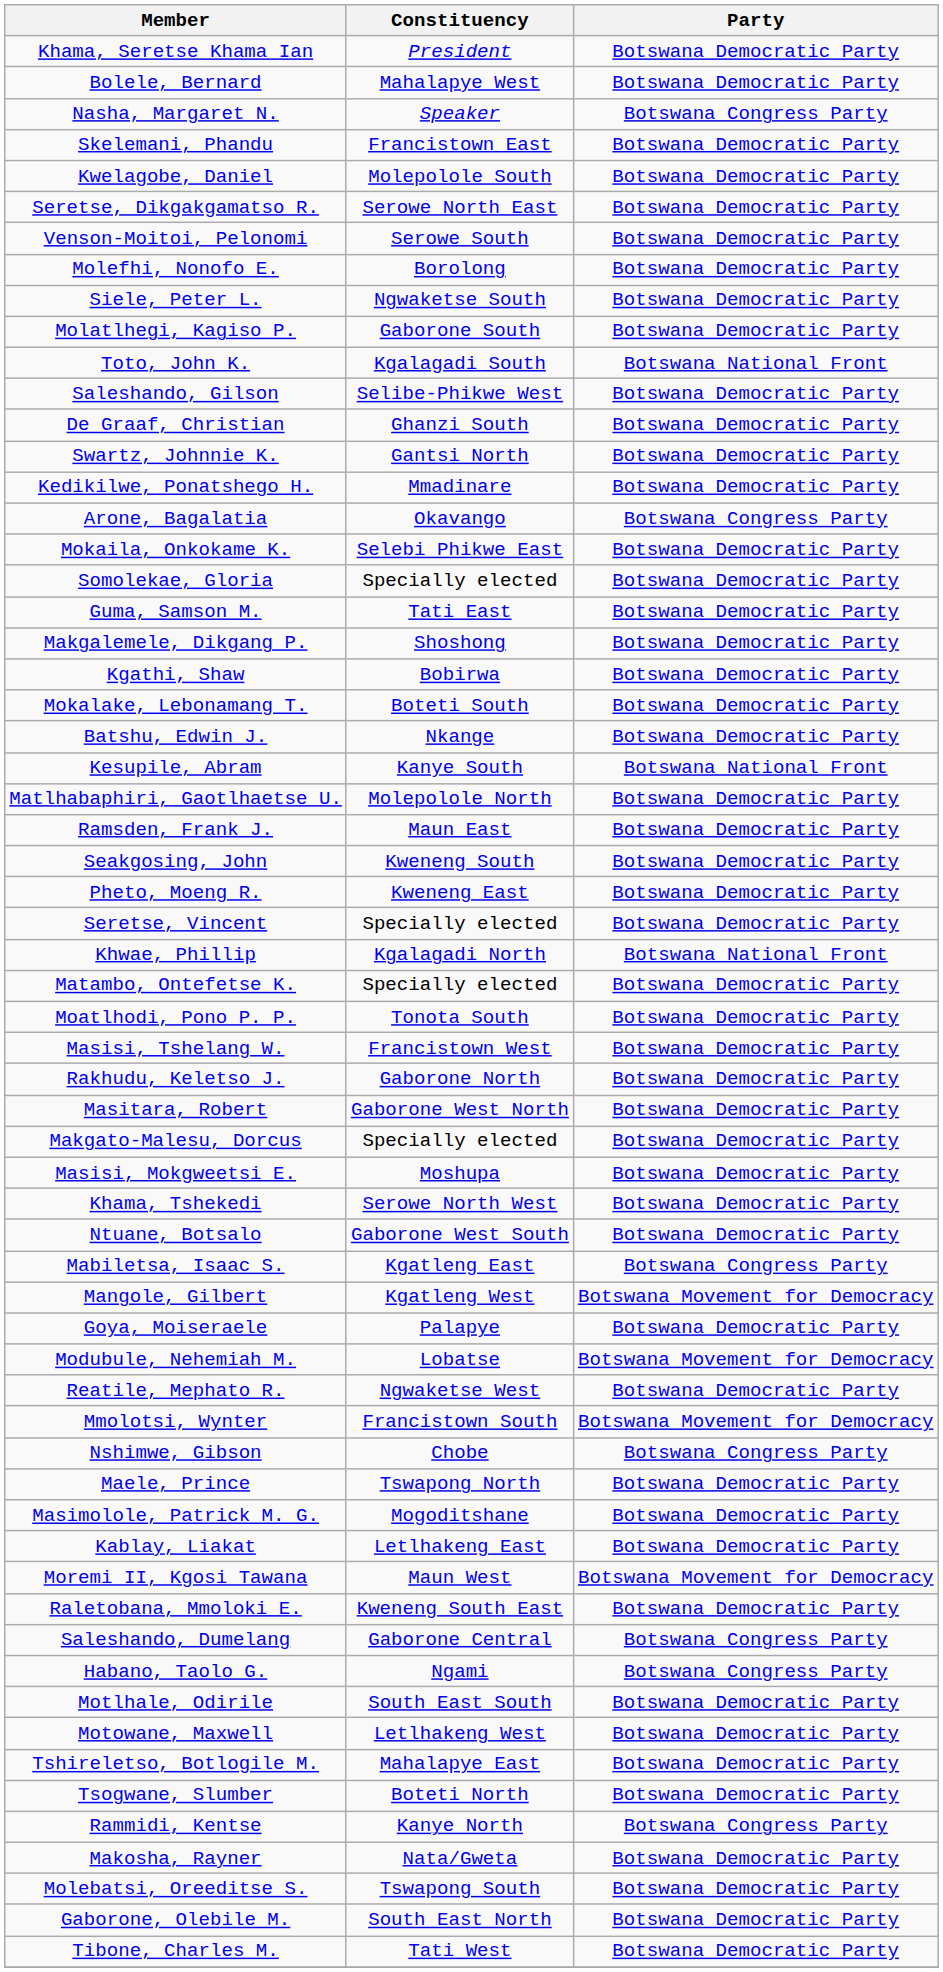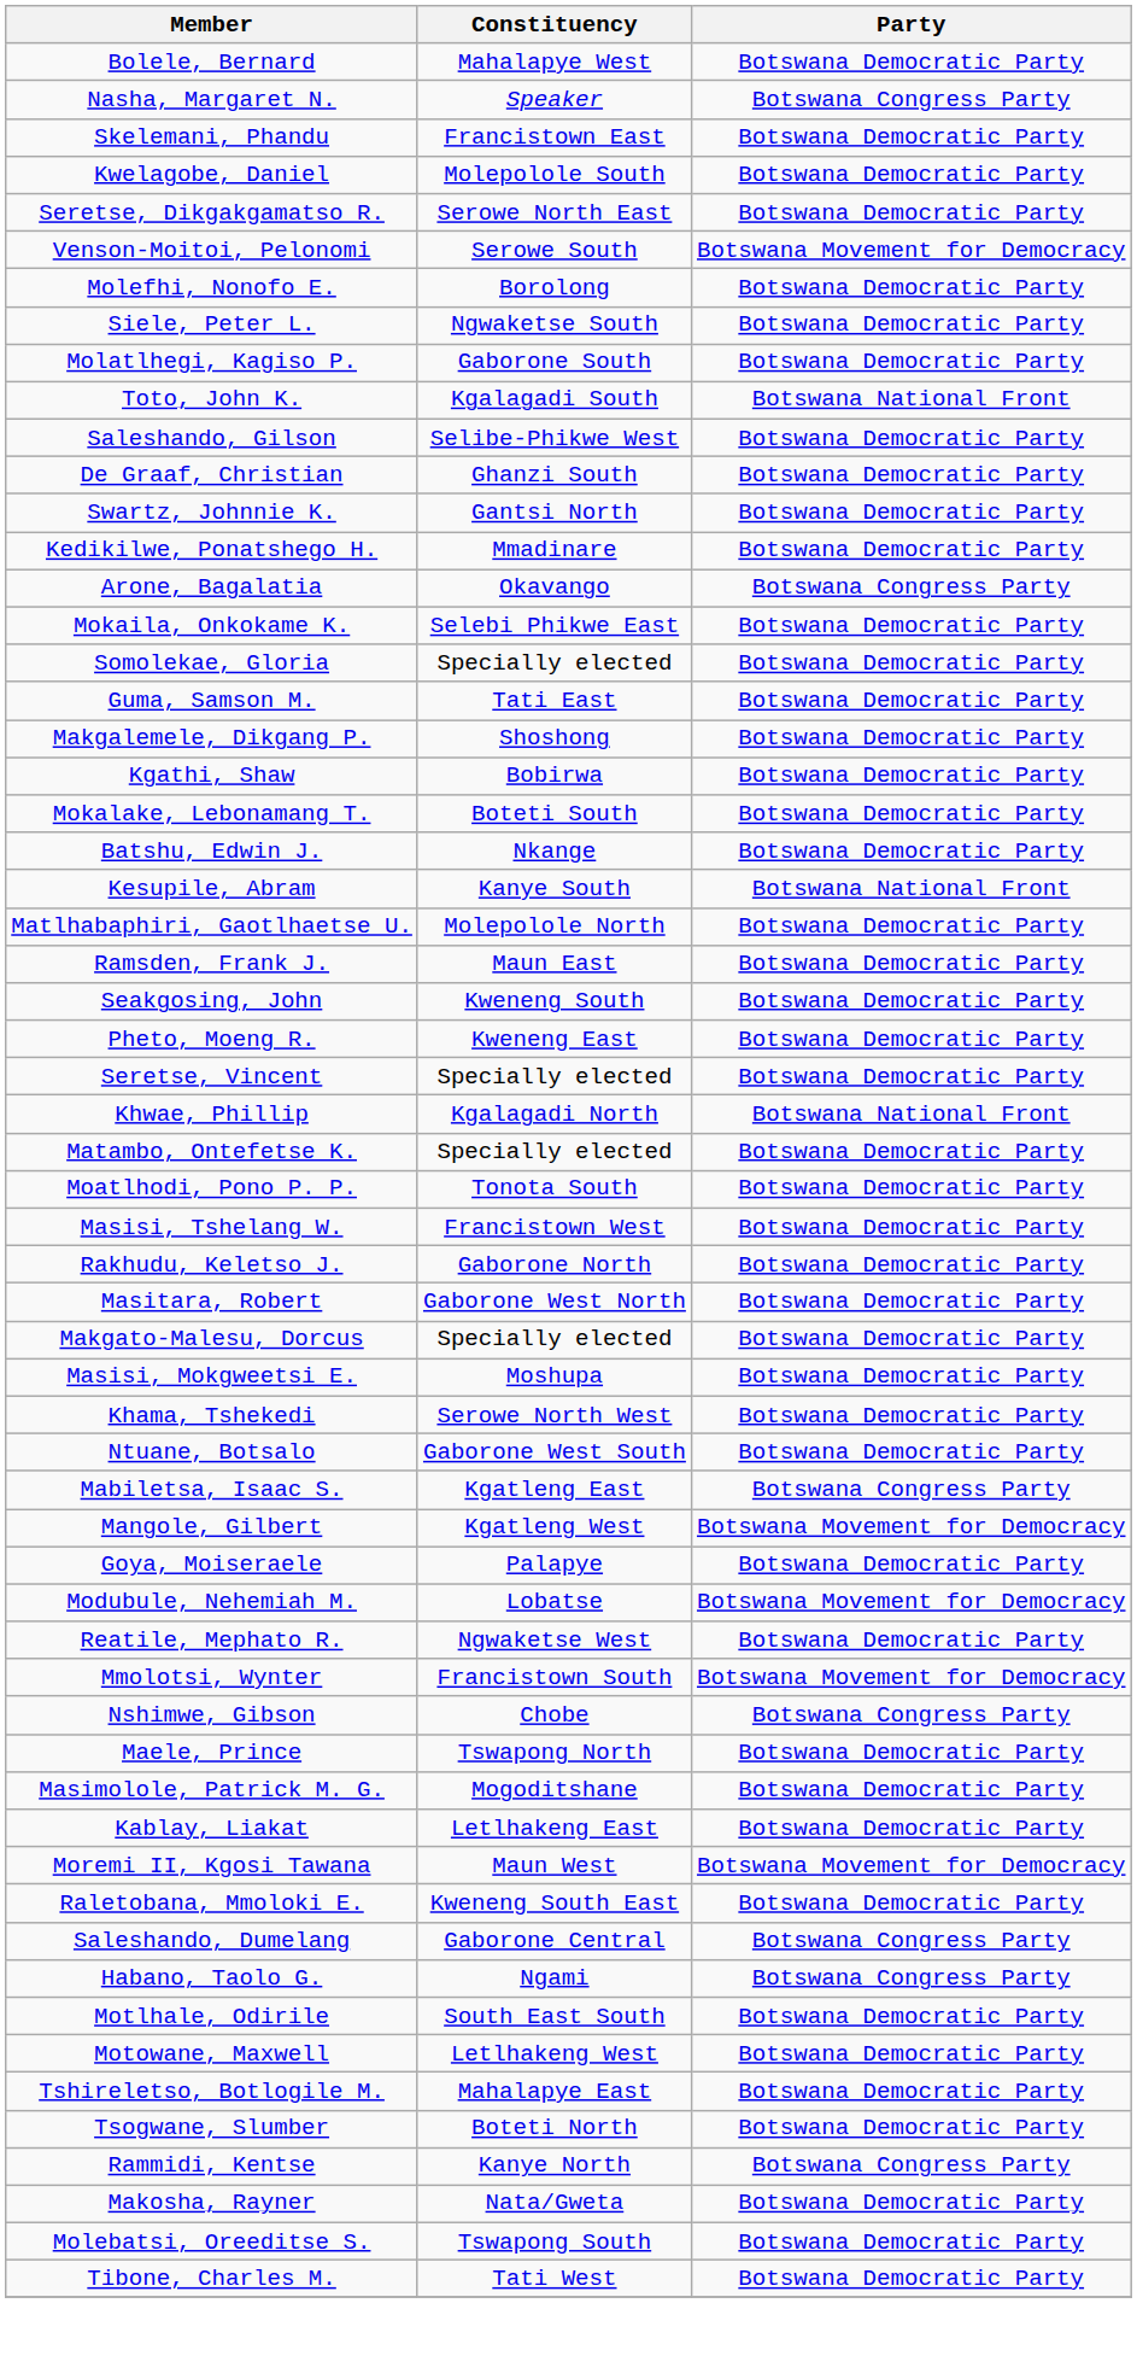 <table class="wikitable sortable" style="text-align:center;">
 <tr>
 <th>Member</th>
 <th>Constituency</th>
 <th>Party</th>
-</tr>
-<tr>
-<td><a href='#'>Khama, Seretse Khama Ian</a></td>
-<td><em><a href='#'>President</a></em></td>
-<td><a href='#'>Botswana Democratic Party</a></td>
 </tr>
 <tr>
 <td><a href='#'>Bolele, Bernard</a></td>
 <td><a href='#'>Mahalapye West</a></td>
 <td><a href='#'>Botswana Democratic Party</a></td>
 </tr>
 <tr>
 <td><a href='#'>Nasha, Margaret N.</a></td>
 <td><em><a href='#'>Speaker</a></em></td>
 <td><a href='#'>Botswana Congress Party</a></td>
 </tr>
 <tr>
 <td><a href='#'>Skelemani, Phandu</a></td>
 <td><a href='#'>Francistown East</a></td>
 <td><a href='#'>Botswana Democratic Party</a></td>
 </tr>
 <tr>
 <td><a href='#'>Kwelagobe, Daniel</a></td>
 <td><a href='#'>Molepolole South</a></td>
 <td><a href='#'>Botswana Democratic Party</a></td>
 </tr>
 <tr>
 <td><a href='#'>Seretse, Dikgakgamatso R.</a></td>
 <td><a href='#'>Serowe North East</a></td>
 <td><a href='#'>Botswana Democratic Party</a></td>
 </tr>
 <tr>
 <td><a href='#'>Venson-Moitoi, Pelonomi</a></td>
 <td><a href='#'>Serowe South</a></td>
-<td><a href='#'>Botswana Democratic Party</a></td>
+<td><a href='#'>Botswana Movement for Democracy</a></td>
 </tr>
 <tr>
 <td><a href='#'>Molefhi, Nonofo E.</a></td>
 <td><a href='#'>Borolong</a></td>
 <td><a href='#'>Botswana Democratic Party</a></td>
 </tr>
 <tr>
 <td><a href='#'>Siele, Peter L.</a></td>
 <td><a href='#'>Ngwaketse South</a></td>
 <td><a href='#'>Botswana Democratic Party</a></td>
 </tr>
 <tr>
 <td><a href='#'>Molatlhegi, Kagiso P.</a></td>
 <td><a href='#'>Gaborone South</a></td>
 <td><a href='#'>Botswana Democratic Party</a></td>
 </tr>
 <tr>
 <td><a href='#'>Toto, John K.</a></td>
 <td><a href='#'>Kgalagadi South</a></td>
 <td><a href='#'>Botswana National Front</a></td>
 </tr>
 <tr>
 <td><a href='#'>Saleshando, Gilson</a></td>
 <td><a href='#'>Selibe-Phikwe West</a></td>
 <td><a href='#'>Botswana Democratic Party</a></td>
 </tr>
 <tr>
 <td><a href='#'>De Graaf, Christian</a></td>
 <td><a href='#'>Ghanzi South</a></td>
 <td><a href='#'>Botswana Democratic Party</a></td>
 </tr>
 <tr>
 <td><a href='#'>Swartz, Johnnie K.</a></td>
 <td><a href='#'>Gantsi North</a></td>
 <td><a href='#'>Botswana Democratic Party</a></td>
 </tr>
 <tr>
 <td><a href='#'>Kedikilwe, Ponatshego H.</a></td>
 <td><a href='#'>Mmadinare</a></td>
 <td><a href='#'>Botswana Democratic Party</a></td>
 </tr>
 <tr>
 <td><a href='#'>Arone, Bagalatia</a></td>
 <td><a href='#'>Okavango</a></td>
 <td><a href='#'>Botswana Congress Party</a></td>
 </tr>
 <tr>
 <td><a href='#'>Mokaila, Onkokame K.</a></td>
 <td><a href='#'>Selebi Phikwe East</a></td>
 <td><a href='#'>Botswana Democratic Party</a></td>
 </tr>
 <tr>
 <td><a href='#'>Somolekae, Gloria</a></td>
 <td>Specially elected</td>
 <td><a href='#'>Botswana Democratic Party</a></td>
 </tr>
 <tr>
 <td><a href='#'>Guma, Samson M.</a></td>
 <td><a href='#'>Tati East</a></td>
 <td><a href='#'>Botswana Democratic Party</a></td>
 </tr>
 <tr>
 <td><a href='#'>Makgalemele, Dikgang P.</a></td>
 <td><a href='#'>Shoshong</a></td>
 <td><a href='#'>Botswana Democratic Party</a></td>
 </tr>
 <tr>
 <td><a href='#'>Kgathi, Shaw</a></td>
 <td><a href='#'>Bobirwa</a></td>
 <td><a href='#'>Botswana Democratic Party</a></td>
 </tr>
 <tr>
 <td><a href='#'>Mokalake, Lebonamang T.</a></td>
 <td><a href='#'>Boteti South</a></td>
 <td><a href='#'>Botswana Democratic Party</a></td>
 </tr>
 <tr>
 <td><a href='#'>Batshu, Edwin J.</a></td>
 <td><a href='#'>Nkange</a></td>
 <td><a href='#'>Botswana Democratic Party</a></td>
 </tr>
 <tr>
 <td><a href='#'>Kesupile, Abram</a></td>
 <td><a href='#'>Kanye South</a></td>
 <td><a href='#'>Botswana National Front</a></td>
 </tr>
 <tr>
 <td><a href='#'>Matlhabaphiri, Gaotlhaetse U.</a></td>
 <td><a href='#'>Molepolole North</a></td>
 <td><a href='#'>Botswana Democratic Party</a></td>
 </tr>
 <tr>
 <td><a href='#'>Ramsden, Frank J.</a></td>
 <td><a href='#'>Maun East</a></td>
 <td><a href='#'>Botswana Democratic Party</a></td>
 </tr>
 <tr>
 <td><a href='#'>Seakgosing, John</a></td>
 <td><a href='#'>Kweneng South</a></td>
 <td><a href='#'>Botswana Democratic Party</a></td>
 </tr>
 <tr>
 <td><a href='#'>Pheto, Moeng R.</a></td>
 <td><a href='#'>Kweneng East</a></td>
 <td><a href='#'>Botswana Democratic Party</a></td>
 </tr>
 <tr>
 <td><a href='#'>Seretse, Vincent</a></td>
 <td>Specially elected</td>
 <td><a href='#'>Botswana Democratic Party</a></td>
 </tr>
 <tr>
 <td><a href='#'>Khwae, Phillip</a></td>
 <td><a href='#'>Kgalagadi North</a></td>
 <td><a href='#'>Botswana National Front</a></td>
 </tr>
 <tr>
 <td><a href='#'>Matambo, Ontefetse K.</a></td>
 <td>Specially elected</td>
 <td><a href='#'>Botswana Democratic Party</a></td>
 </tr>
 <tr>
 <td><a href='#'>Moatlhodi, Pono P. P.</a></td>
 <td><a href='#'>Tonota South</a></td>
 <td><a href='#'>Botswana Democratic Party</a></td>
 </tr>
 <tr>
 <td><a href='#'>Masisi, Tshelang W.</a></td>
 <td><a href='#'>Francistown West</a></td>
 <td><a href='#'>Botswana Democratic Party</a></td>
 </tr>
 <tr>
 <td><a href='#'>Rakhudu, Keletso J.</a></td>
 <td><a href='#'>Gaborone North</a></td>
 <td><a href='#'>Botswana Democratic Party</a></td>
 </tr>
 <tr>
 <td><a href='#'>Masitara, Robert</a></td>
 <td><a href='#'>Gaborone West North</a></td>
 <td><a href='#'>Botswana Democratic Party</a></td>
 </tr>
 <tr>
 <td><a href='#'>Makgato-Malesu, Dorcus</a></td>
 <td>Specially elected</td>
 <td><a href='#'>Botswana Democratic Party</a></td>
 </tr>
 <tr>
 <td><a href='#'>Masisi, Mokgweetsi E.</a></td>
 <td><a href='#'>Moshupa</a></td>
 <td><a href='#'>Botswana Democratic Party</a></td>
 </tr>
 <tr>
 <td><a href='#'>Khama, Tshekedi</a></td>
 <td><a href='#'>Serowe North West</a></td>
 <td><a href='#'>Botswana Democratic Party</a></td>
 </tr>
 <tr>
 <td><a href='#'>Ntuane, Botsalo</a></td>
 <td><a href='#'>Gaborone West South</a></td>
 <td><a href='#'>Botswana Democratic Party</a></td>
 </tr>
 <tr>
 <td><a href='#'>Mabiletsa, Isaac S.</a></td>
 <td><a href='#'>Kgatleng East</a></td>
 <td><a href='#'>Botswana Congress Party</a></td>
 </tr>
 <tr>
 <td><a href='#'>Mangole, Gilbert</a></td>
 <td><a href='#'>Kgatleng West</a></td>
 <td><a href='#'>Botswana Movement for Democracy</a></td>
 </tr>
 <tr>
 <td><a href='#'>Goya, Moiseraele</a></td>
 <td><a href='#'>Palapye</a></td>
 <td><a href='#'>Botswana Democratic Party</a></td>
 </tr>
 <tr>
 <td><a href='#'>Modubule, Nehemiah M.</a></td>
 <td><a href='#'>Lobatse</a></td>
 <td><a href='#'>Botswana Movement for Democracy</a></td>
 </tr>
 <tr>
 <td><a href='#'>Reatile, Mephato R.</a></td>
 <td><a href='#'>Ngwaketse West</a></td>
 <td><a href='#'>Botswana Democratic Party</a></td>
 </tr>
 <tr>
 <td><a href='#'>Mmolotsi, Wynter</a></td>
 <td><a href='#'>Francistown South</a></td>
 <td><a href='#'>Botswana Movement for Democracy</a></td>
 </tr>
 <tr>
 <td><a href='#'>Nshimwe, Gibson</a></td>
 <td><a href='#'>Chobe</a></td>
 <td><a href='#'>Botswana Congress Party</a></td>
 </tr>
 <tr>
 <td><a href='#'>Maele, Prince</a></td>
 <td><a href='#'>Tswapong North</a></td>
 <td><a href='#'>Botswana Democratic Party</a></td>
 </tr>
 <tr>
 <td><a href='#'>Masimolole, Patrick M. G.</a></td>
 <td><a href='#'>Mogoditshane</a></td>
 <td><a href='#'>Botswana Democratic Party</a></td>
 </tr>
 <tr>
 <td><a href='#'>Kablay, Liakat</a></td>
 <td><a href='#'>Letlhakeng East</a></td>
 <td><a href='#'>Botswana Democratic Party</a></td>
 </tr>
 <tr>
 <td><a href='#'>Moremi II, Kgosi Tawana</a></td>
 <td><a href='#'>Maun West</a></td>
 <td><a href='#'>Botswana Movement for Democracy</a></td>
 </tr>
 <tr>
 <td><a href='#'>Raletobana, Mmoloki E.</a></td>
 <td><a href='#'>Kweneng South East</a></td>
 <td><a href='#'>Botswana Democratic Party</a></td>
 </tr>
 <tr>
 <td><a href='#'>Saleshando, Dumelang</a></td>
 <td><a href='#'>Gaborone Central</a></td>
 <td><a href='#'>Botswana Congress Party</a></td>
 </tr>
 <tr>
 <td><a href='#'>Habano, Taolo G.</a></td>
 <td><a href='#'>Ngami</a></td>
 <td><a href='#'>Botswana Congress Party</a></td>
 </tr>
 <tr>
 <td><a href='#'>Motlhale, Odirile</a></td>
 <td><a href='#'>South East South</a></td>
 <td><a href='#'>Botswana Democratic Party</a></td>
 </tr>
 <tr>
 <td><a href='#'>Motowane, Maxwell</a></td>
 <td><a href='#'>Letlhakeng West</a></td>
 <td><a href='#'>Botswana Democratic Party</a></td>
 </tr>
 <tr>
 <td><a href='#'>Tshireletso, Botlogile M.</a></td>
 <td><a href='#'>Mahalapye East</a></td>
 <td><a href='#'>Botswana Democratic Party</a></td>
 </tr>
 <tr>
 <td><a href='#'>Tsogwane, Slumber</a></td>
 <td><a href='#'>Boteti North</a></td>
 <td><a href='#'>Botswana Democratic Party</a></td>
 </tr>
 <tr>
 <td><a href='#'>Rammidi, Kentse</a></td>
 <td><a href='#'>Kanye North</a></td>
 <td><a href='#'>Botswana Congress Party</a></td>
 </tr>
 <tr>
 <td><a href='#'>Makosha, Rayner</a></td>
 <td><a href='#'>Nata/Gweta</a></td>
 <td><a href='#'>Botswana Democratic Party</a></td>
 </tr>
 <tr>
 <td><a href='#'>Molebatsi, Oreeditse S.</a></td>
 <td><a href='#'>Tswapong South</a></td>
 <td><a href='#'>Botswana Democratic Party</a></td>
 </tr>
 <tr>
-<td><a href='#'>Gaborone, Olebile M.</a></td>
-<td><a href='#'>South East North</a></td>
-<td><a href='#'>Botswana Democratic Party</a></td>
-</tr>
-<tr>
 <td><a href='#'>Tibone, Charles M.</a></td>
 <td><a href='#'>Tati West</a></td>
 <td><a href='#'>Botswana Democratic Party</a></td>
 </tr>
 <tr>
 </tr>
 </table>
